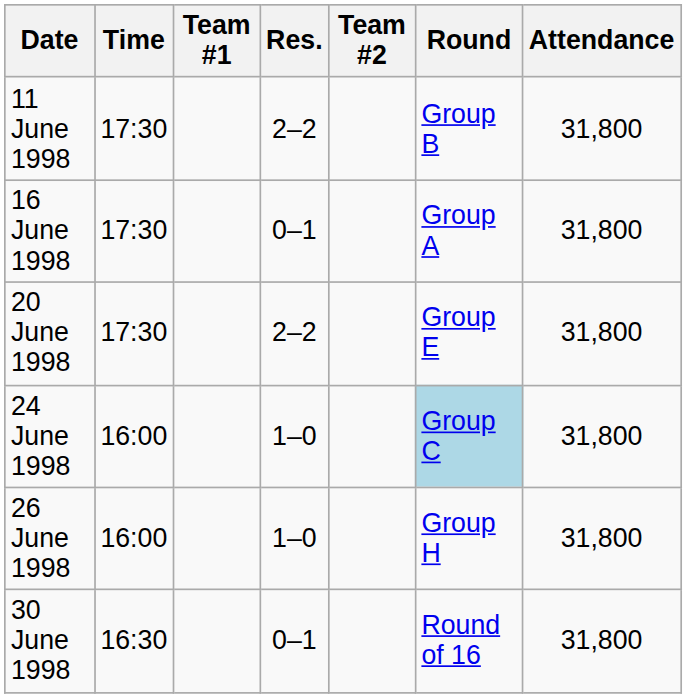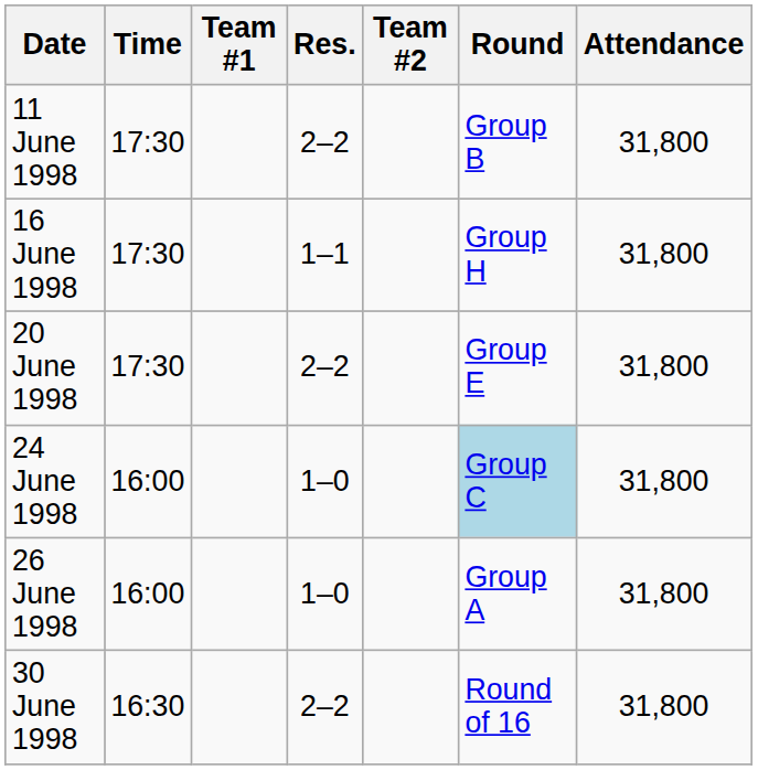 <table class="wikitable" style="text-align:left; width:65%;">
 <tr>
 <th>Date</th>
 <th>Time</th>
 <th>Team #1</th>
 <th>Res.</th>
 <th>Team #2</th>
 <th>Round</th>
 <th>Attendance</th>
 </tr>
 <tr>
 <td>11 June 1998</td>
 <td>17:30</td>
 <td></td>
 <td style="text-align:center;">2–2</td>
 <td></td>
 <td><a href='#'>Group B</a></td>
 <td style="text-align:center;">31,800</td>
 </tr>
 <tr>
 <td>16 June 1998</td>
 <td>17:30</td>
 <td></td>
-<td style="text-align:center;">0–1</td>
+<td style="text-align:center;">1–1</td>
 <td></td>
-<td><a href='#'>Group A</a></td>
+<td><a href='#'>Group H</a></td>
 <td style="text-align:center;">31,800</td>
 </tr>
 <tr>
 <td>20 June 1998</td>
 <td>17:30</td>
 <td></td>
 <td style="text-align:center;">2–2</td>
 <td></td>
 <td><a href='#'>Group E</a></td>
 <td style="text-align:center;">31,800</td>
 </tr>
 <tr>
 <td>24 June 1998</td>
 <td>16:00</td>
 <td></td>
 <td style="text-align:center;">1–0</td>
 <td></td>
 <td style="background: lightblue;"><a href='#'>Group C</a></td>
 <td style="text-align:center;">31,800</td>
 </tr>
 <tr>
 <td>26 June 1998</td>
 <td>16:00</td>
 <td></td>
 <td style="text-align:center;">1–0</td>
 <td></td>
-<td><a href='#'>Group H</a></td>
+<td><a href='#'>Group A</a></td>
 <td style="text-align:center;">31,800</td>
 </tr>
 <tr>
 <td>30 June 1998</td>
 <td>16:30</td>
 <td></td>
-<td style="text-align:center;">0–1</td>
+<td style="text-align:center;">2–2</td>
 <td></td>
 <td><a href='#'>Round of 16</a></td>
 <td style="text-align:center;">31,800</td>
 </tr>
 </table>
